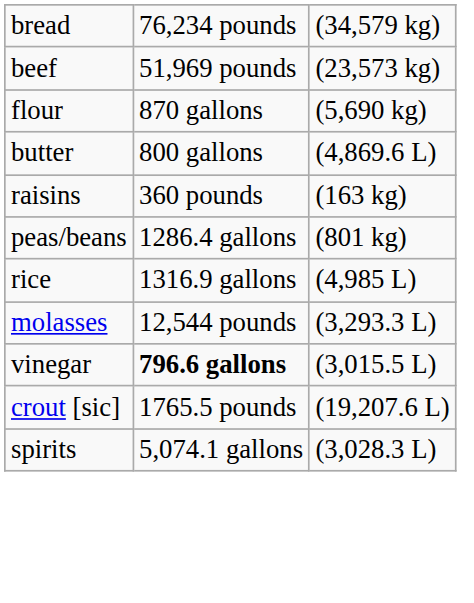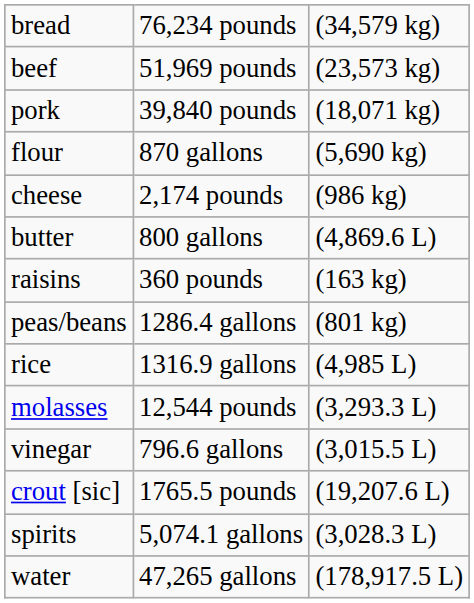 <table class="wikitable">
 <tr>
 <td>bread</td>
 <td>76,234 pounds</td>
 <td>(34,579 kg)</td>
 </tr>
 <tr>
 <td>beef</td>
 <td>51,969 pounds</td>
 <td>(23,573 kg)</td>
 </tr>
 <tr>
+<td>pork</td>
+<td>39,840 pounds</td>
+<td>(18,071 kg)</td>
+</tr>
+<tr>
 <td>flour</td>
 <td>870 gallons</td>
 <td>(5,690 kg)</td>
+</tr>
+<tr>
+<td>cheese</td>
+<td>2,174 pounds</td>
+<td>(986 kg)</td>
 </tr>
 <tr>
 <td>butter</td>
 <td>800 gallons</td>
 <td>(4,869.6 L)</td>
 </tr>
 <tr>
 <td>raisins</td>
 <td>360 pounds</td>
 <td>(163 kg)</td>
 </tr>
 <tr>
 <td>peas/beans</td>
 <td>1286.4 gallons</td>
 <td>(801 kg)</td>
 </tr>
 <tr>
 <td>rice</td>
 <td>1316.9 gallons</td>
 <td>(4,985 L)</td>
 </tr>
 <tr>
 <td><a href='#'>molasses</a></td>
 <td>12,544 pounds</td>
 <td>(3,293.3 L)</td>
 </tr>
 <tr>
 <td>vinegar</td>
-<td><strong>796.6 gallons</strong></td>
+<td>796.6 gallons</td>
 <td>(3,015.5 L)</td>
 </tr>
 <tr>
 <td><a href='#'>crout</a> [sic]</td>
 <td>1765.5 pounds</td>
 <td>(19,207.6 L)</td>
 </tr>
 <tr>
 <td>spirits</td>
 <td>5,074.1 gallons</td>
 <td>(3,028.3 L)</td>
 </tr>
+<tr>
+<td>water</td>
+<td>47,265 gallons</td>
+<td>(178,917.5 L)</td>
+</tr>
 </table>
